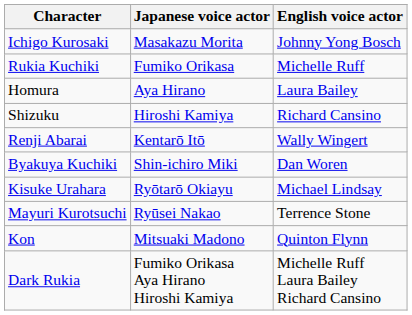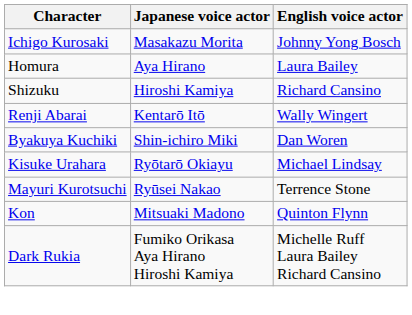 <table class="wikitable">
 <tr>
 <th>Character</th>
 <th>Japanese voice actor</th>
 <th>English voice actor</th>
 </tr>
 <tr>
 <td><a href='#'>Ichigo Kurosaki</a></td>
 <td><a href='#'>Masakazu Morita</a></td>
 <td><a href='#'>Johnny Yong Bosch</a></td>
-</tr>
-<tr>
-<td><a href='#'>Rukia Kuchiki</a></td>
-<td><a href='#'>Fumiko Orikasa</a></td>
-<td><a href='#'>Michelle Ruff</a></td>
 </tr>
 <tr>
 <td>Homura</td>
 <td><a href='#'>Aya Hirano</a></td>
 <td><a href='#'>Laura Bailey</a></td>
 </tr>
 <tr>
 <td>Shizuku</td>
 <td><a href='#'>Hiroshi Kamiya</a></td>
 <td><a href='#'>Richard Cansino</a></td>
 </tr>
 <tr>
 <td><a href='#'>Renji Abarai</a></td>
 <td><a href='#'>Kentarō Itō</a></td>
 <td><a href='#'>Wally Wingert</a></td>
 </tr>
 <tr>
 <td><a href='#'>Byakuya Kuchiki</a></td>
 <td><a href='#'>Shin-ichiro Miki</a></td>
 <td><a href='#'>Dan Woren</a></td>
 </tr>
 <tr>
 <td><a href='#'>Kisuke Urahara</a></td>
 <td><a href='#'>Ryōtarō Okiayu</a></td>
 <td><a href='#'>Michael Lindsay</a></td>
 </tr>
 <tr>
 <td><a href='#'>Mayuri Kurotsuchi</a></td>
 <td><a href='#'>Ryūsei Nakao</a></td>
 <td>Terrence Stone</td>
 </tr>
 <tr>
 <td><a href='#'>Kon</a></td>
 <td><a href='#'>Mitsuaki Madono</a></td>
 <td><a href='#'>Quinton Flynn</a></td>
 </tr>
 <tr>
 <td><a href='#'>Dark Rukia</a></td>
 <td>Fumiko Orikasa<br>Aya Hirano<br>Hiroshi Kamiya</td>
 <td>Michelle Ruff<br>Laura Bailey<br>Richard Cansino</td>
 </tr>
 </table>
